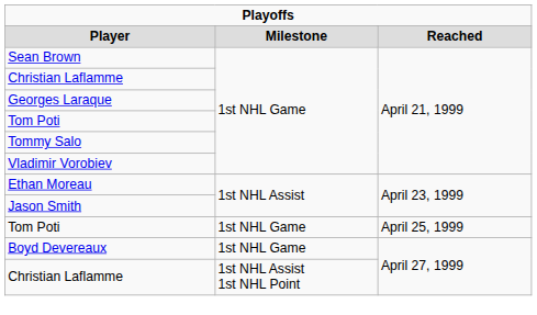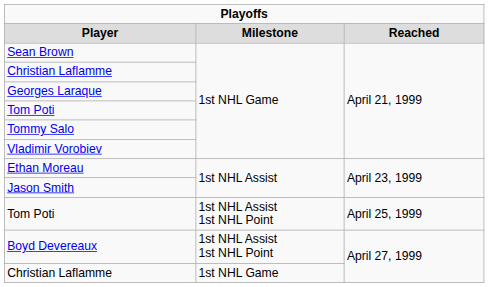 <table class="wikitable" style="width:50%;">
 <tr>
 <td colspan="10" style="text-align:center;"><strong>Playoffs</strong></td>
 </tr>
 <tr style="text-align:center; background:#ddd;">
 <td><strong>Player</strong></td>
 <td><strong>Milestone</strong></td>
 <td><strong>Reached</strong></td>
 </tr>
 <tr>
 <td><a href='#'>Sean Brown</a></td>
 <td rowspan="6">1st NHL Game</td>
 <td rowspan="6">April 21, 1999</td>
 </tr>
 <tr>
 <td><a href='#'>Christian Laflamme</a></td>
 </tr>
 <tr>
 <td><a href='#'>Georges Laraque</a></td>
 </tr>
 <tr>
 <td><a href='#'>Tom Poti</a></td>
 </tr>
 <tr>
 <td><a href='#'>Tommy Salo</a></td>
 </tr>
 <tr>
 <td><a href='#'>Vladimir Vorobiev</a></td>
 </tr>
 <tr>
 <td><a href='#'>Ethan Moreau</a></td>
 <td rowspan="2">1st NHL Assist</td>
 <td rowspan="2">April 23, 1999</td>
 </tr>
 <tr>
 <td><a href='#'>Jason Smith</a></td>
 </tr>
 <tr>
 <td>Tom Poti</td>
-<td>1st NHL Game</td>
+<td>1st NHL Assist<br>1st NHL Point</td>
 <td>April 25, 1999</td>
 </tr>
 <tr>
 <td><a href='#'>Boyd Devereaux</a></td>
-<td>1st NHL Game</td>
+<td>1st NHL Assist<br>1st NHL Point</td>
 <td rowspan="2">April 27, 1999</td>
 </tr>
 <tr>
 <td>Christian Laflamme</td>
-<td>1st NHL Assist<br>1st NHL Point</td>
+<td>1st NHL Game</td>
 </tr>
 </table>
